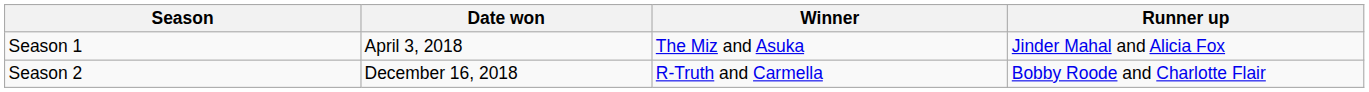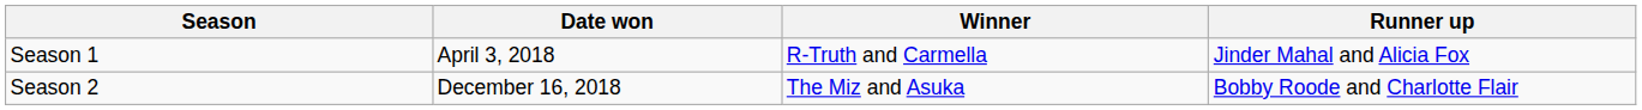 <table class="wikitable">
 <tr>
 <th width="11%">Season</th>
 <th width="9%">Date won</th>
 <th width="11%">Winner</th>
 <th width="11%">Runner up</th>
 </tr>
 <tr>
 <td>Season 1</td>
 <td>April 3, 2018</td>
-<td><a href='#'>The Miz</a> and <a href='#'>Asuka</a></td>
+<td><a href='#'>R-Truth</a> and <a href='#'>Carmella</a></td>
 <td><a href='#'>Jinder Mahal</a> and <a href='#'>Alicia Fox</a></td>
 </tr>
 <tr>
 <td>Season 2</td>
 <td>December 16, 2018</td>
-<td><a href='#'>R-Truth</a> and <a href='#'>Carmella</a></td>
+<td><a href='#'>The Miz</a> and <a href='#'>Asuka</a></td>
 <td><a href='#'>Bobby Roode</a> and <a href='#'>Charlotte Flair</a></td>
 </tr>
 </table>
